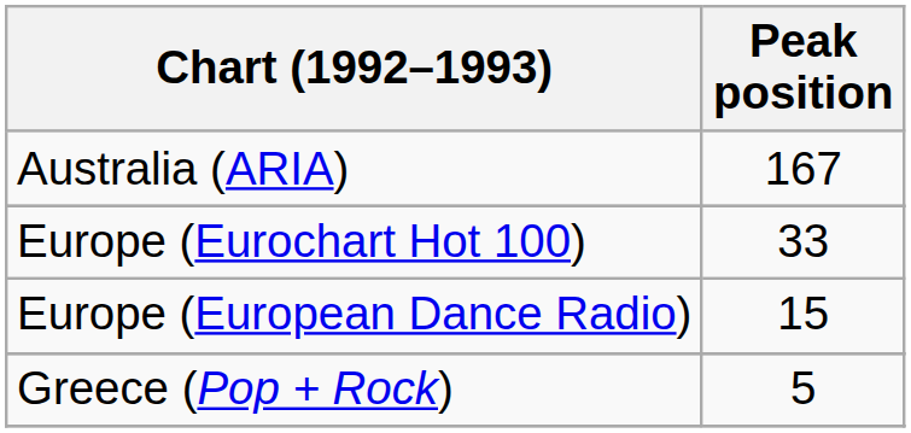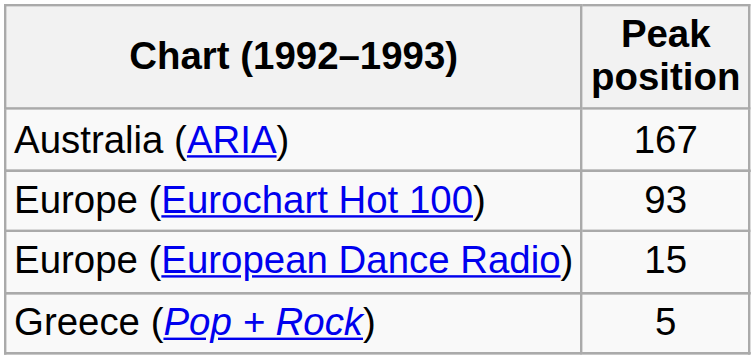 <table class="wikitable sortable">
 <tr>
 <th>Chart (1992–1993)</th>
 <th>Peak<br>position</th>
 </tr>
 <tr>
 <td>Australia (<a href='#'>ARIA</a>)</td>
 <td align="center">167</td>
 </tr>
 <tr>
 </tr>
 <tr>
 <td>Europe (<a href='#'>Eurochart Hot 100</a>)</td>
-<td align="center">33</td>
+<td align="center">93</td>
 </tr>
 <tr>
 <td>Europe (<a href='#'>European Dance Radio</a>)</td>
 <td align="center">15</td>
 </tr>
 <tr>
 </tr>
 <tr>
 <td>Greece (<em><a href='#'>Pop + Rock</a></em>)</td>
 <td align="center">5</td>
 </tr>
 <tr>
 </tr>
 <tr>
 </tr>
 <tr>
 </tr>
 <tr>
 </tr>
 <tr>
 </tr>
 <tr>
 </tr>
 </table>
